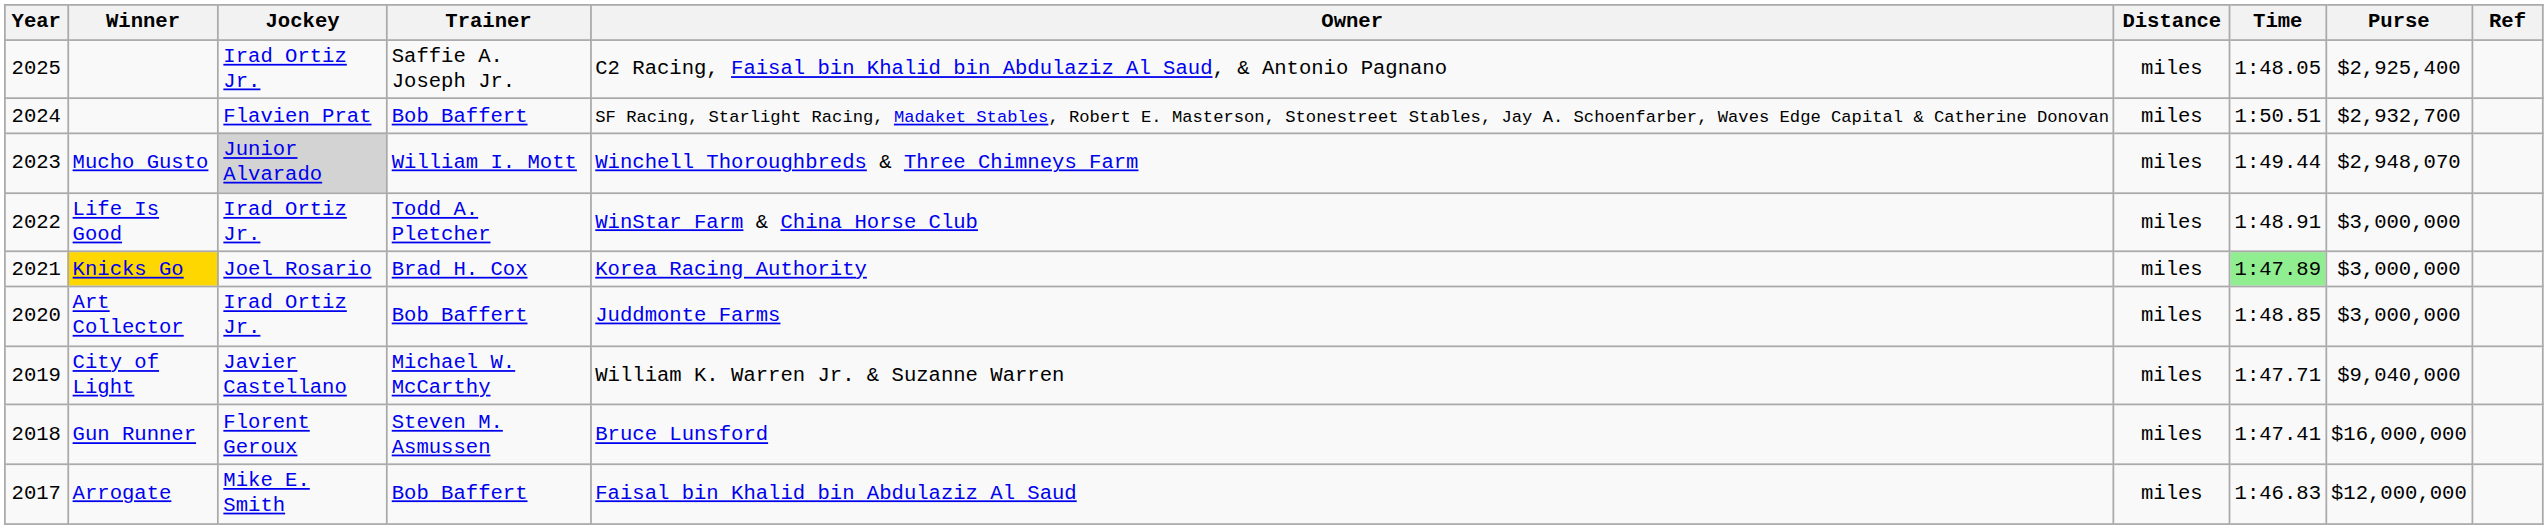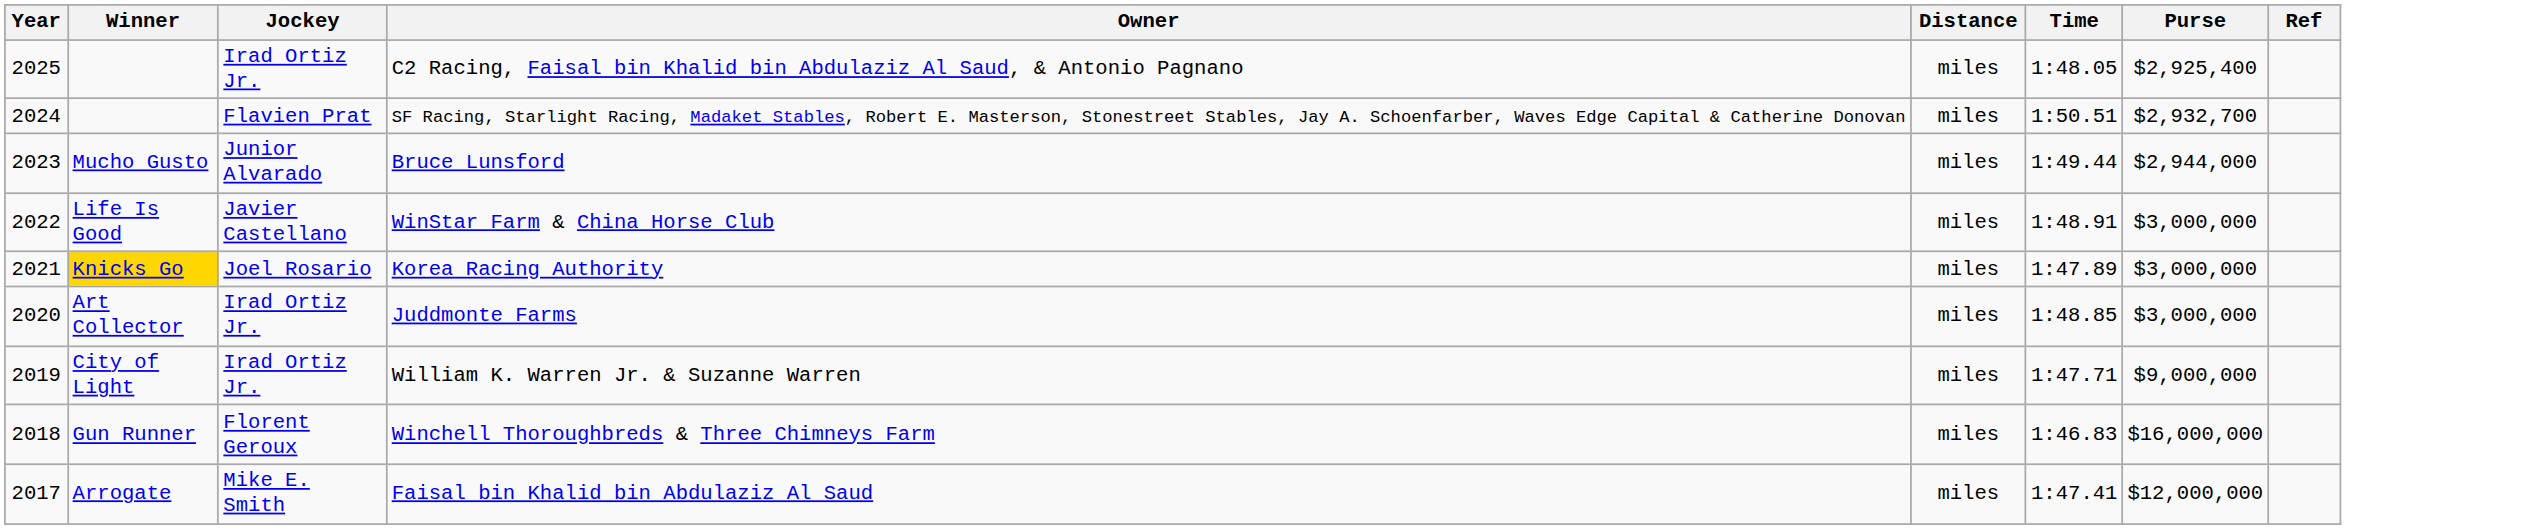 <table class="wikitable sortable" style="font-size:90%">
 <tr>
 <th style="width:30px">Year</th>
 <th style="width:80px">Winner</th>
 <th style="width:90px">Jockey</th>
-<th style="width:110px">Trainer</th>
 <th>Owner</th>
 <th style="width:60px">Distance</th>
 <th style="width:40px">Time</th>
 <th style="width:35px">Purse</th>
 <th style="width:35px">Ref</th>
 </tr>
 <tr>
 <td align=center>2025</td>
 <td></td>
 <td><a href='#'>Irad Ortiz Jr.</a></td>
-<td>Saffie A. Joseph Jr.</td>
 <td>C2 Racing, <a href='#'>Faisal bin Khalid bin Abdulaziz Al Saud</a>, & Antonio Pagnano</td>
 <td align=center> miles</td>
 <td align=center>1:48.05</td>
 <td align=center>$2,925,400</td>
 <td align=center></td>
 </tr>
 <tr>
 <td align=center>2024</td>
 <td></td>
 <td><a href='#'>Flavien Prat</a></td>
-<td><a href='#'>Bob Baffert</a></td>
 <td><small>SF Racing, Starlight Racing, <a href='#'>Madaket Stables</a>, Robert E. Masterson, Stonestreet Stables, Jay A. Schoenfarber, Waves Edge Capital & Catherine Donovan</small></td>
 <td align=center> miles</td>
 <td align=center>1:50.51</td>
 <td align=center>$2,932,700</td>
 <td align=center></td>
 </tr>
 <tr>
 <td align=center>2023</td>
 <td><a href='#'>Mucho Gusto</a></td>
-<td style="background: lightgrey;"><a href='#'>Junior Alvarado</a></td>
-<td><a href='#'>William I. Mott</a></td>
-<td><a href='#'>Winchell Thoroughbreds</a> & <a href='#'>Three Chimneys Farm</a></td>
+<td><a href='#'>Junior Alvarado</a></td>
+<td><a href='#'>Bruce Lunsford</a></td>
 <td align=center> miles</td>
 <td align=center>1:49.44</td>
-<td align=center>$2,948,070</td>
+<td align=center>$2,944,000</td>
 <td align=center></td>
 </tr>
 <tr>
 <td align=center>2022</td>
 <td><a href='#'>Life Is Good</a></td>
-<td><a href='#'>Irad Ortiz Jr.</a></td>
-<td><a href='#'>Todd A. Pletcher</a></td>
+<td><a href='#'>Javier Castellano</a></td>
 <td><a href='#'>WinStar Farm</a> & <a href='#'>China Horse Club</a></td>
 <td align=center> miles</td>
 <td align=center>1:48.91</td>
 <td align=center>$3,000,000</td>
 <td align=center></td>
 </tr>
 <tr>
 <td align=center>2021</td>
 <td style="background: gold;"><a href='#'>Knicks Go</a></td>
 <td><a href='#'>Joel Rosario</a></td>
-<td><a href='#'>Brad H. Cox</a></td>
 <td><a href='#'>Korea Racing Authority</a></td>
 <td align=center> miles</td>
-<td align=center style="background: lightgreen;">1:47.89</td>
+<td align=center>1:47.89</td>
 <td align=center>$3,000,000</td>
 <td align=center></td>
 </tr>
 <tr>
 <td align=center>2020</td>
 <td><a href='#'>Art Collector</a></td>
 <td><a href='#'>Irad Ortiz Jr.</a></td>
-<td><a href='#'>Bob Baffert</a></td>
 <td><a href='#'>Juddmonte Farms</a></td>
 <td align=center> miles</td>
 <td align=center>1:48.85</td>
 <td align=center>$3,000,000</td>
 <td align=center></td>
 </tr>
 <tr>
 <td align=center>2019</td>
 <td><a href='#'>City of Light</a></td>
-<td><a href='#'>Javier Castellano</a></td>
-<td><a href='#'>Michael W. McCarthy</a></td>
+<td><a href='#'>Irad Ortiz Jr.</a></td>
 <td>William K. Warren Jr. & Suzanne Warren</td>
 <td align=center> miles</td>
 <td align=center>1:47.71</td>
-<td align=center>$9,040,000</td>
+<td align=center>$9,000,000</td>
 <td align=center></td>
 </tr>
 <tr>
 <td align=center>2018</td>
 <td><a href='#'>Gun Runner</a></td>
 <td><a href='#'>Florent Geroux</a></td>
-<td><a href='#'>Steven M. Asmussen</a></td>
-<td><a href='#'>Bruce Lunsford</a></td>
+<td><a href='#'>Winchell Thoroughbreds</a> & <a href='#'>Three Chimneys Farm</a></td>
 <td align=center> miles</td>
-<td align=center>1:47.41</td>
+<td align=center>1:46.83</td>
 <td align=center>$16,000,000</td>
 <td align=center></td>
 </tr>
 <tr>
 <td align=center>2017</td>
 <td><a href='#'>Arrogate</a></td>
 <td><a href='#'>Mike E. Smith</a></td>
-<td><a href='#'>Bob Baffert</a></td>
 <td><a href='#'>Faisal bin Khalid bin Abdulaziz Al Saud</a></td>
 <td align=center> miles</td>
-<td align=center>1:46.83</td>
+<td align=center>1:47.41</td>
 <td align=center>$12,000,000</td>
 <td align=center></td>
 </tr>
 </table>
